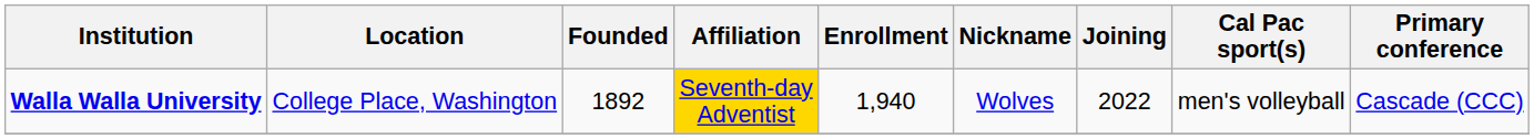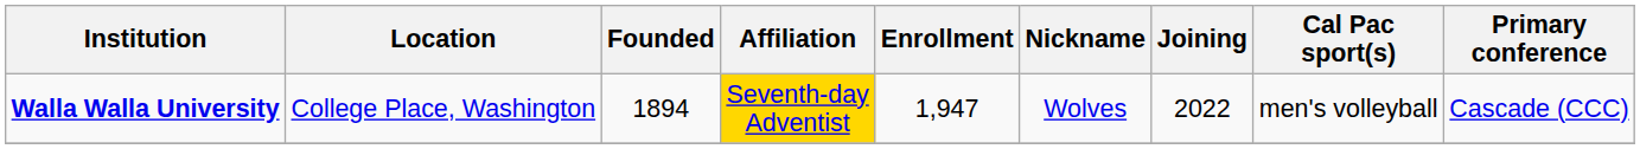 <table class="wikitable sortable" style="text-align:center">
 <tr>
 <th>Institution</th>
 <th>Location</th>
 <th>Founded</th>
 <th>Affiliation</th>
 <th>Enrollment</th>
 <th>Nickname</th>
 <th>Joining</th>
 <th>Cal Pac<br>sport(s)</th>
 <th>Primary<br>conference</th>
 </tr>
 <tr>
 <td><strong><a href='#'>Walla Walla University</a></strong></td>
 <td><a href='#'>College Place, Washington</a></td>
-<td>1892</td>
+<td>1894</td>
 <td style="background: gold;"><a href='#'>Seventh-day<br>Adventist</a></td>
-<td>1,940</td>
+<td>1,947</td>
 <td><a href='#'>Wolves</a></td>
 <td>2022</td>
 <td>men's volleyball</td>
 <td><a href='#'>Cascade (CCC)</a></td>
 </tr>
 <tr>
 </tr>
 </table>
